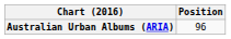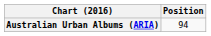 <table class="wikitable plainrowheaders" style="text-align:center">
 <tr>
 <th scope="col">Chart (2016)</th>
 <th scope="col">Position</th>
 </tr>
 <tr>
 <th scope="row">Australian Urban Albums (<a href='#'>ARIA</a>)</th>
-<td>96</td>
+<td>94</td>
 </tr>
 </table>
